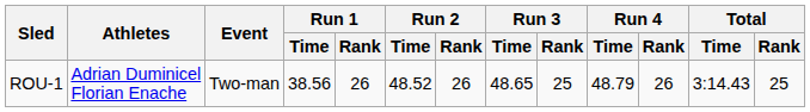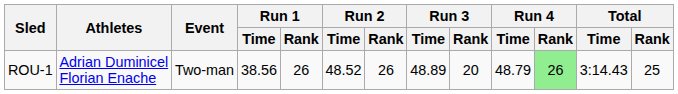 <table class="wikitable" border="1" style="font-size:90%">
 <tr>
 <th rowspan="2">Sled</th>
 <th rowspan="2">Athletes</th>
 <th rowspan="2">Event</th>
 <th colspan="2">Run 1</th>
 <th colspan="2">Run 2</th>
 <th colspan="2">Run 3</th>
 <th colspan="2">Run 4</th>
 <th colspan="2">Total</th>
 </tr>
 <tr>
 <th>Time</th>
 <th>Rank</th>
 <th>Time</th>
 <th>Rank</th>
 <th>Time</th>
 <th>Rank</th>
 <th>Time</th>
 <th>Rank</th>
 <th>Time</th>
 <th>Rank</th>
 </tr>
 <tr>
 <td align="center">ROU-1</td>
 <td><a href='#'>Adrian Duminicel</a><br><a href='#'>Florian Enache</a></td>
 <td>Two-man</td>
 <td align="center">38.56</td>
 <td align="center">26</td>
 <td align="center">48.52</td>
 <td align="center">26</td>
-<td align="center">48.65</td>
-<td align="center">25</td>
+<td align="center">48.89</td>
+<td align="center">20</td>
 <td align="center">48.79</td>
-<td align="center">26</td>
+<td align="center" style="background: lightgreen;">26</td>
 <td align="center">3:14.43</td>
 <td align="center">25</td>
 </tr>
 </table>
